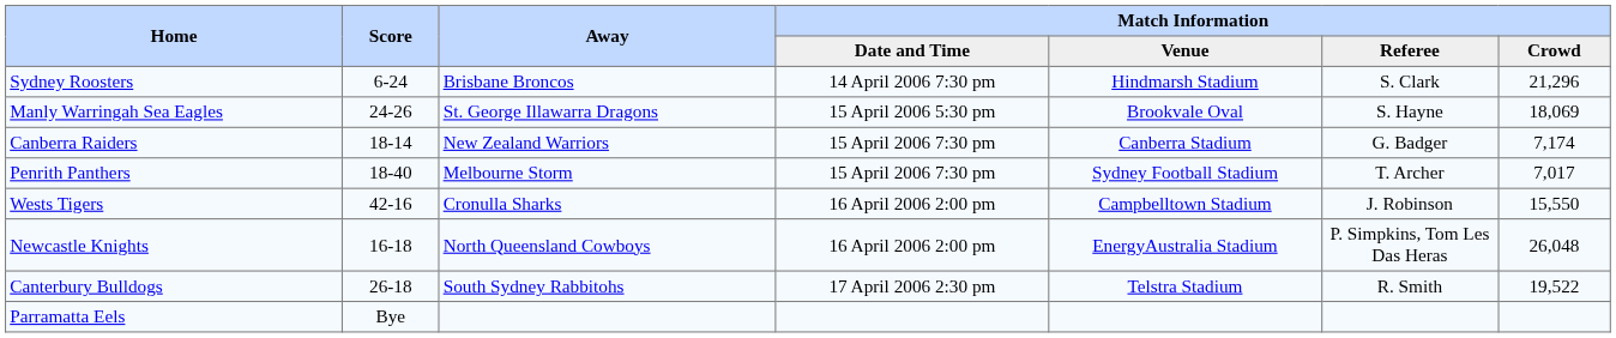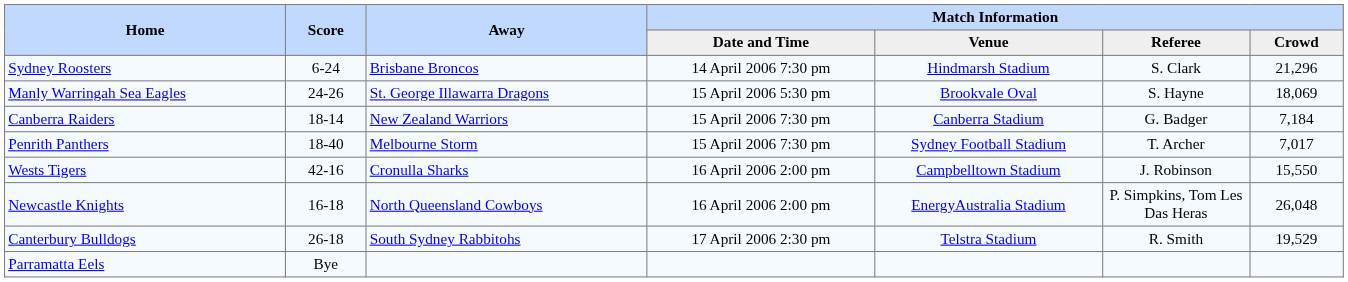 <table border=1 style="border-collapse:collapse; font-size:90%;" cellpadding=3 cellspacing=0 width=100%>
 <tr bgcolor=#C1D8FF>
 <th rowspan=2 width=21%>Home</th>
 <th rowspan=2 width=6%>Score</th>
 <th rowspan=2 width=21%>Away</th>
 <th colspan=6>Match Information</th>
 </tr>
 <tr bgcolor=#EFEFEF>
 <th width=17%>Date and Time</th>
 <th width=17%>Venue</th>
 <th width=11%>Referee</th>
 <th width=7%>Crowd</th>
 </tr>
 <tr align=center bgcolor=#F5FAFF>
 <td align=left> <a href='#'>Sydney Roosters</a></td>
 <td>6-24</td>
 <td align=left> <a href='#'>Brisbane Broncos</a></td>
 <td>14 April 2006 7:30 pm</td>
 <td><a href='#'>Hindmarsh Stadium</a></td>
 <td>S. Clark</td>
 <td>21,296</td>
 </tr>
 <tr align=center bgcolor=#F5FAFF>
 <td align=left> <a href='#'>Manly Warringah Sea Eagles</a></td>
 <td>24-26</td>
 <td align=left> <a href='#'>St. George Illawarra Dragons</a></td>
 <td>15 April 2006 5:30 pm</td>
 <td><a href='#'>Brookvale Oval</a></td>
 <td>S. Hayne</td>
 <td>18,069</td>
 </tr>
 <tr align=center bgcolor=#F5FAFF>
 <td align=left> <a href='#'>Canberra Raiders</a></td>
 <td>18-14</td>
 <td align=left> <a href='#'>New Zealand Warriors</a></td>
 <td>15 April 2006 7:30 pm</td>
 <td><a href='#'>Canberra Stadium</a></td>
 <td>G. Badger</td>
-<td>7,174</td>
+<td>7,184</td>
 </tr>
 <tr align=center bgcolor=#F5FAFF>
 <td align=left> <a href='#'>Penrith Panthers</a></td>
 <td>18-40</td>
 <td align=left> <a href='#'>Melbourne Storm</a></td>
 <td>15 April 2006 7:30 pm</td>
 <td><a href='#'>Sydney Football Stadium</a></td>
 <td>T. Archer</td>
 <td>7,017</td>
 </tr>
 <tr align=center bgcolor=#F5FAFF>
 <td align=left> <a href='#'>Wests Tigers</a></td>
 <td>42-16</td>
 <td align=left> <a href='#'>Cronulla Sharks</a></td>
 <td>16 April 2006 2:00 pm</td>
 <td><a href='#'>Campbelltown Stadium</a></td>
 <td>J. Robinson</td>
 <td>15,550</td>
 </tr>
 <tr align=center bgcolor=#F5FAFF>
 <td align=left> <a href='#'>Newcastle Knights</a></td>
 <td>16-18</td>
 <td align=left> <a href='#'>North Queensland Cowboys</a></td>
 <td>16 April 2006 2:00 pm</td>
 <td><a href='#'>EnergyAustralia Stadium</a></td>
 <td>P. Simpkins, Tom Les Das Heras</td>
 <td>26,048</td>
 </tr>
 <tr align=center bgcolor=#F5FAFF>
 <td align=left> <a href='#'>Canterbury Bulldogs</a></td>
 <td>26-18</td>
 <td align=left> <a href='#'>South Sydney Rabbitohs</a></td>
 <td>17 April 2006 2:30 pm</td>
 <td><a href='#'>Telstra Stadium</a></td>
 <td>R. Smith</td>
-<td>19,522</td>
+<td>19,529</td>
 </tr>
 <tr align=center bgcolor=#F5FAFF>
 <td align=left> <a href='#'>Parramatta Eels</a></td>
 <td>Bye</td>
 <td></td>
 <td></td>
 <td></td>
 <td></td>
 <td></td>
 </tr>
 </table>
